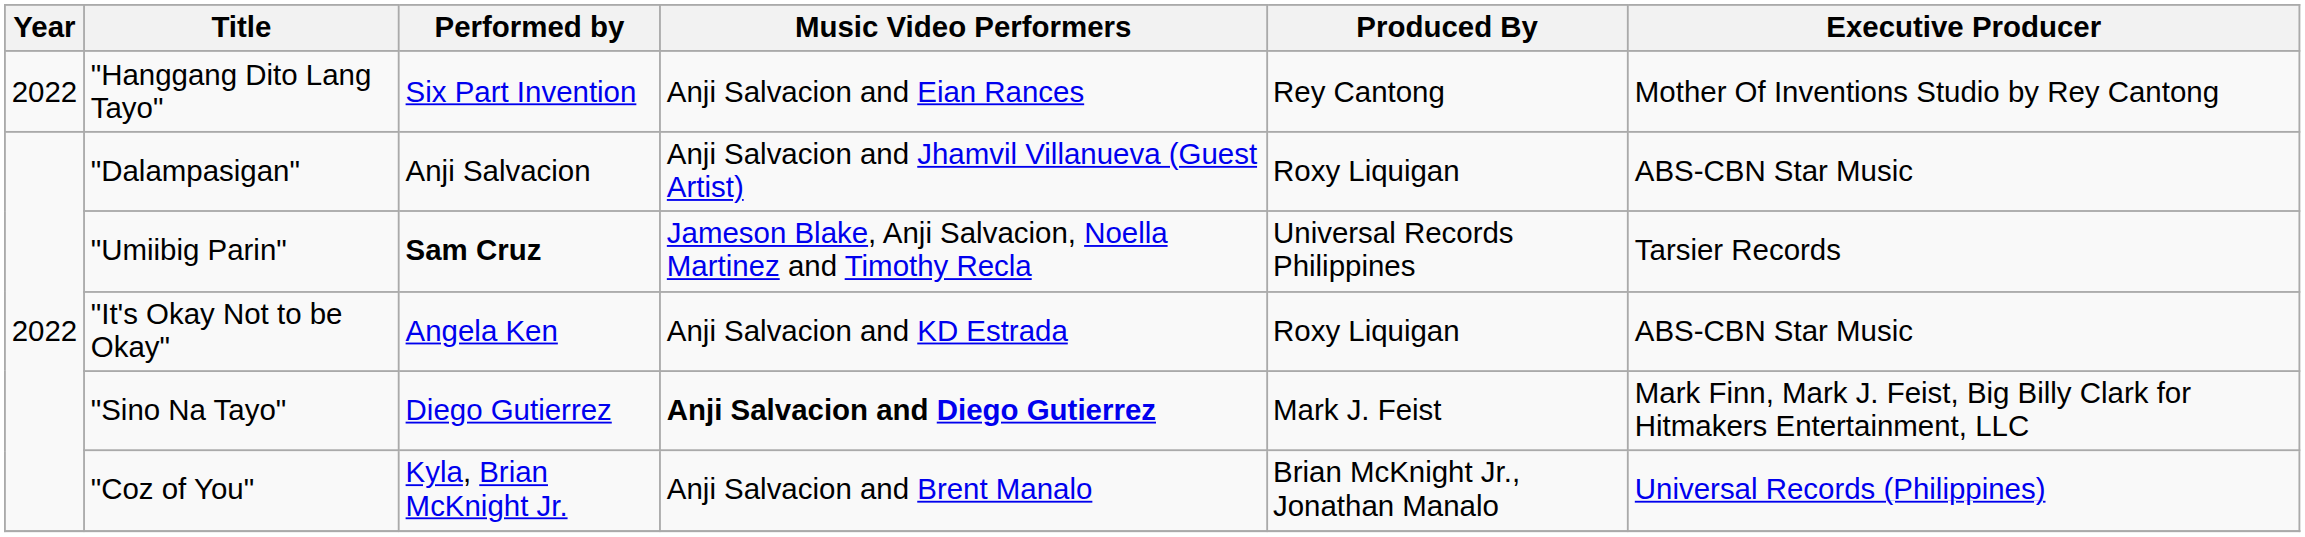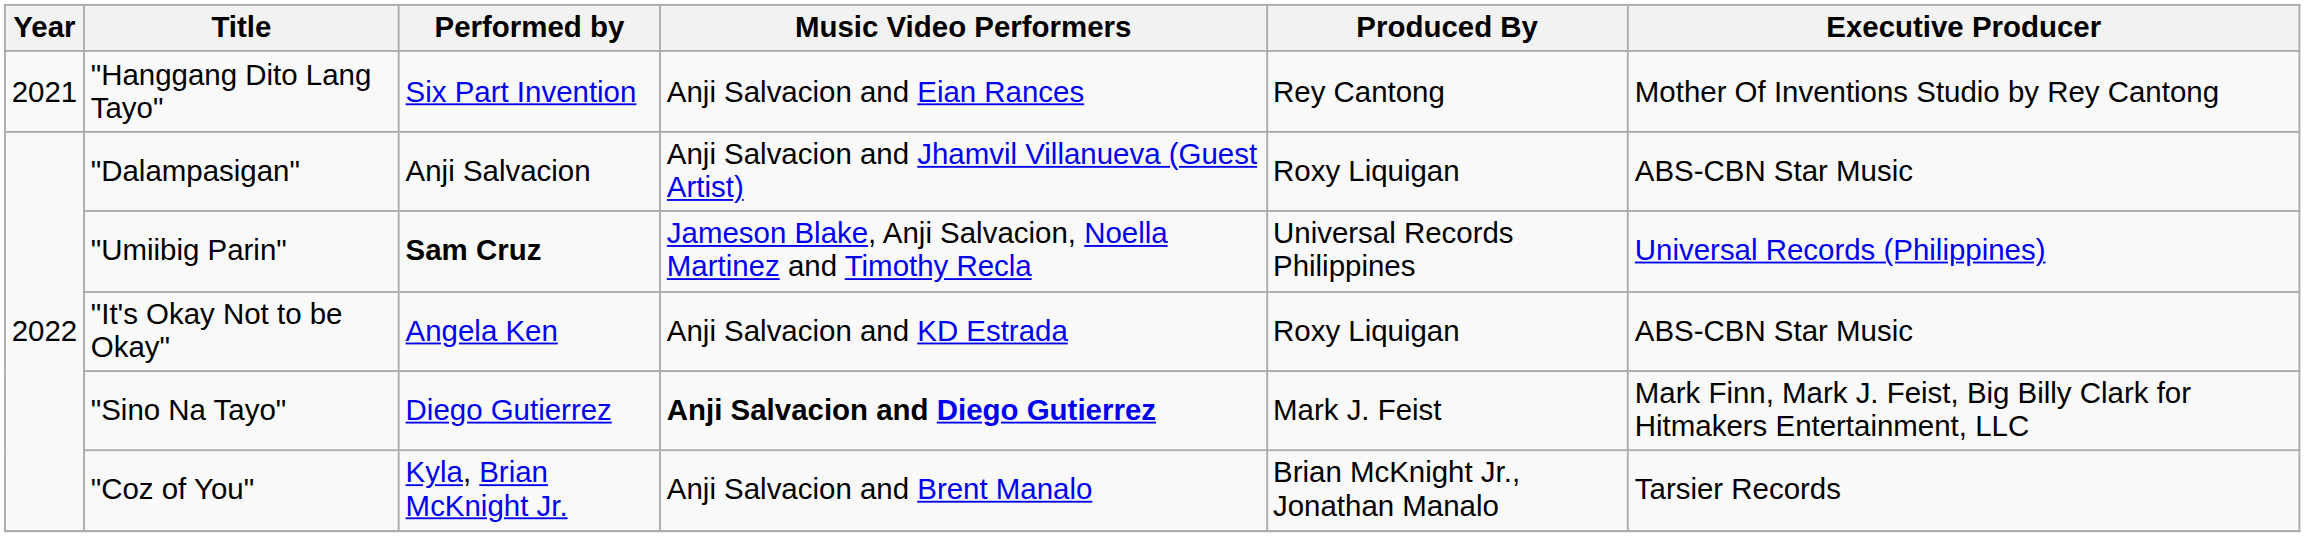 <table class="wikitable">
 <tr>
 <th>Year</th>
 <th>Title</th>
 <th>Performed by</th>
 <th>Music Video Performers</th>
 <th>Produced By</th>
 <th>Executive Producer</th>
 </tr>
 <tr>
-<td>2022</td>
+<td>2021</td>
 <td>"Hanggang Dito Lang Tayo"</td>
 <td><a href='#'>Six Part Invention</a></td>
 <td>Anji Salvacion and <a href='#'>Eian Rances</a></td>
 <td>Rey Cantong</td>
 <td>Mother Of Inventions Studio by Rey Cantong</td>
 </tr>
 <tr>
 <td rowspan="5">2022</td>
 <td>"Dalampasigan"</td>
 <td>Anji Salvacion</td>
 <td>Anji Salvacion and <a href='#'>Jhamvil Villanueva (Guest Artist)</a></td>
 <td>Roxy Liquigan</td>
 <td>ABS-CBN Star Music</td>
 </tr>
 <tr>
 <td>"Umiibig Parin"</td>
 <td><strong>Sam Cruz</strong></td>
 <td><a href='#'>Jameson Blake</a>, Anji Salvacion, <a href='#'>Noella Martinez</a> and <a href='#'>Timothy Recla</a></td>
 <td>Universal Records Philippines</td>
-<td>Tarsier Records</td>
+<td><a href='#'>Universal Records (Philippines)</a></td>
 </tr>
 <tr>
 <td>"It's Okay Not to be Okay"</td>
 <td><a href='#'>Angela Ken</a></td>
 <td>Anji Salvacion and <a href='#'>KD Estrada</a></td>
 <td>Roxy Liquigan</td>
 <td>ABS-CBN Star Music</td>
 </tr>
 <tr>
 <td>"Sino Na Tayo"</td>
 <td><a href='#'>Diego Gutierrez</a></td>
 <td><strong>Anji Salvacion and <a href='#'>Diego Gutierrez</a></strong></td>
 <td>Mark J. Feist</td>
 <td>Mark Finn, Mark J. Feist, Big Billy Clark for Hitmakers Entertainment, LLC</td>
 </tr>
 <tr>
 <td>"Coz of You"</td>
 <td><a href='#'>Kyla</a>, <a href='#'>Brian McKnight Jr.</a></td>
 <td>Anji Salvacion and <a href='#'>Brent Manalo</a></td>
 <td>Brian McKnight Jr., Jonathan Manalo</td>
-<td><a href='#'>Universal Records (Philippines)</a></td>
+<td>Tarsier Records</td>
 </tr>
 <tr>
 </tr>
 </table>
